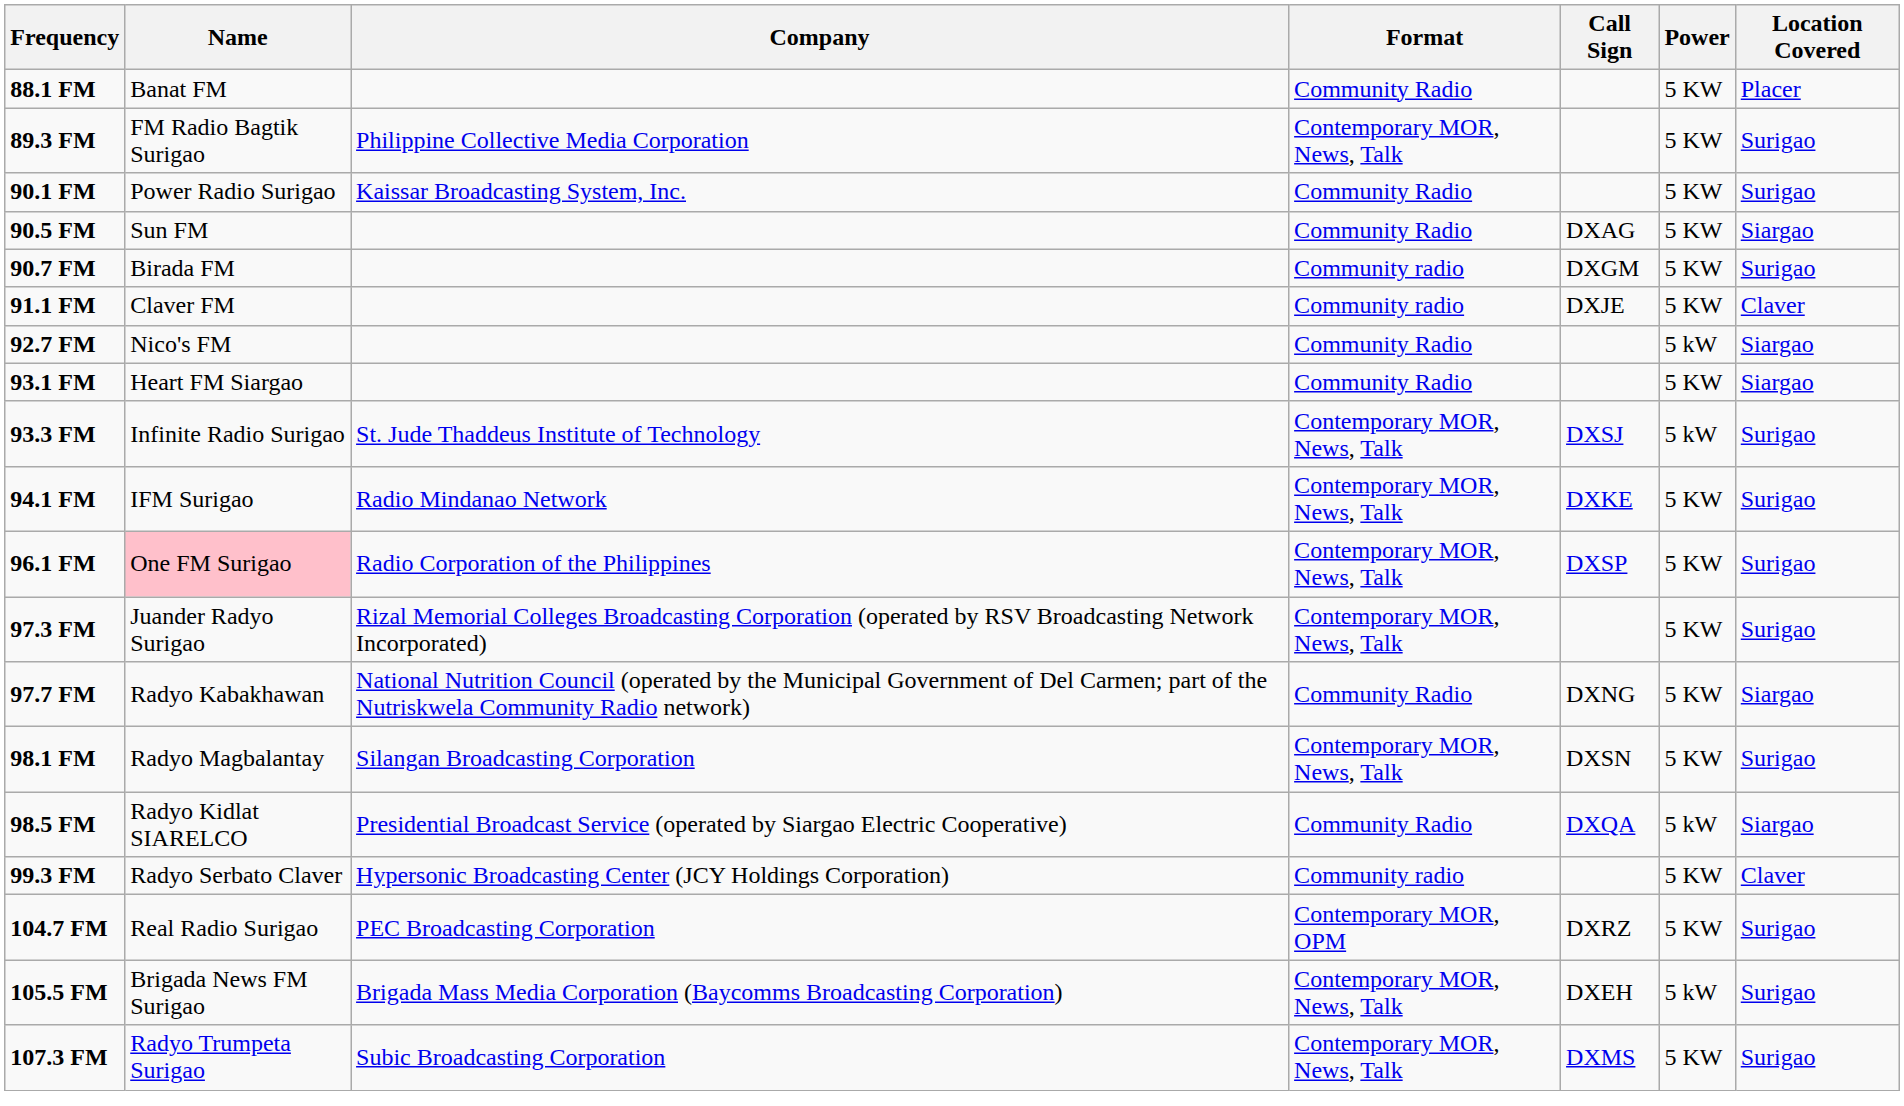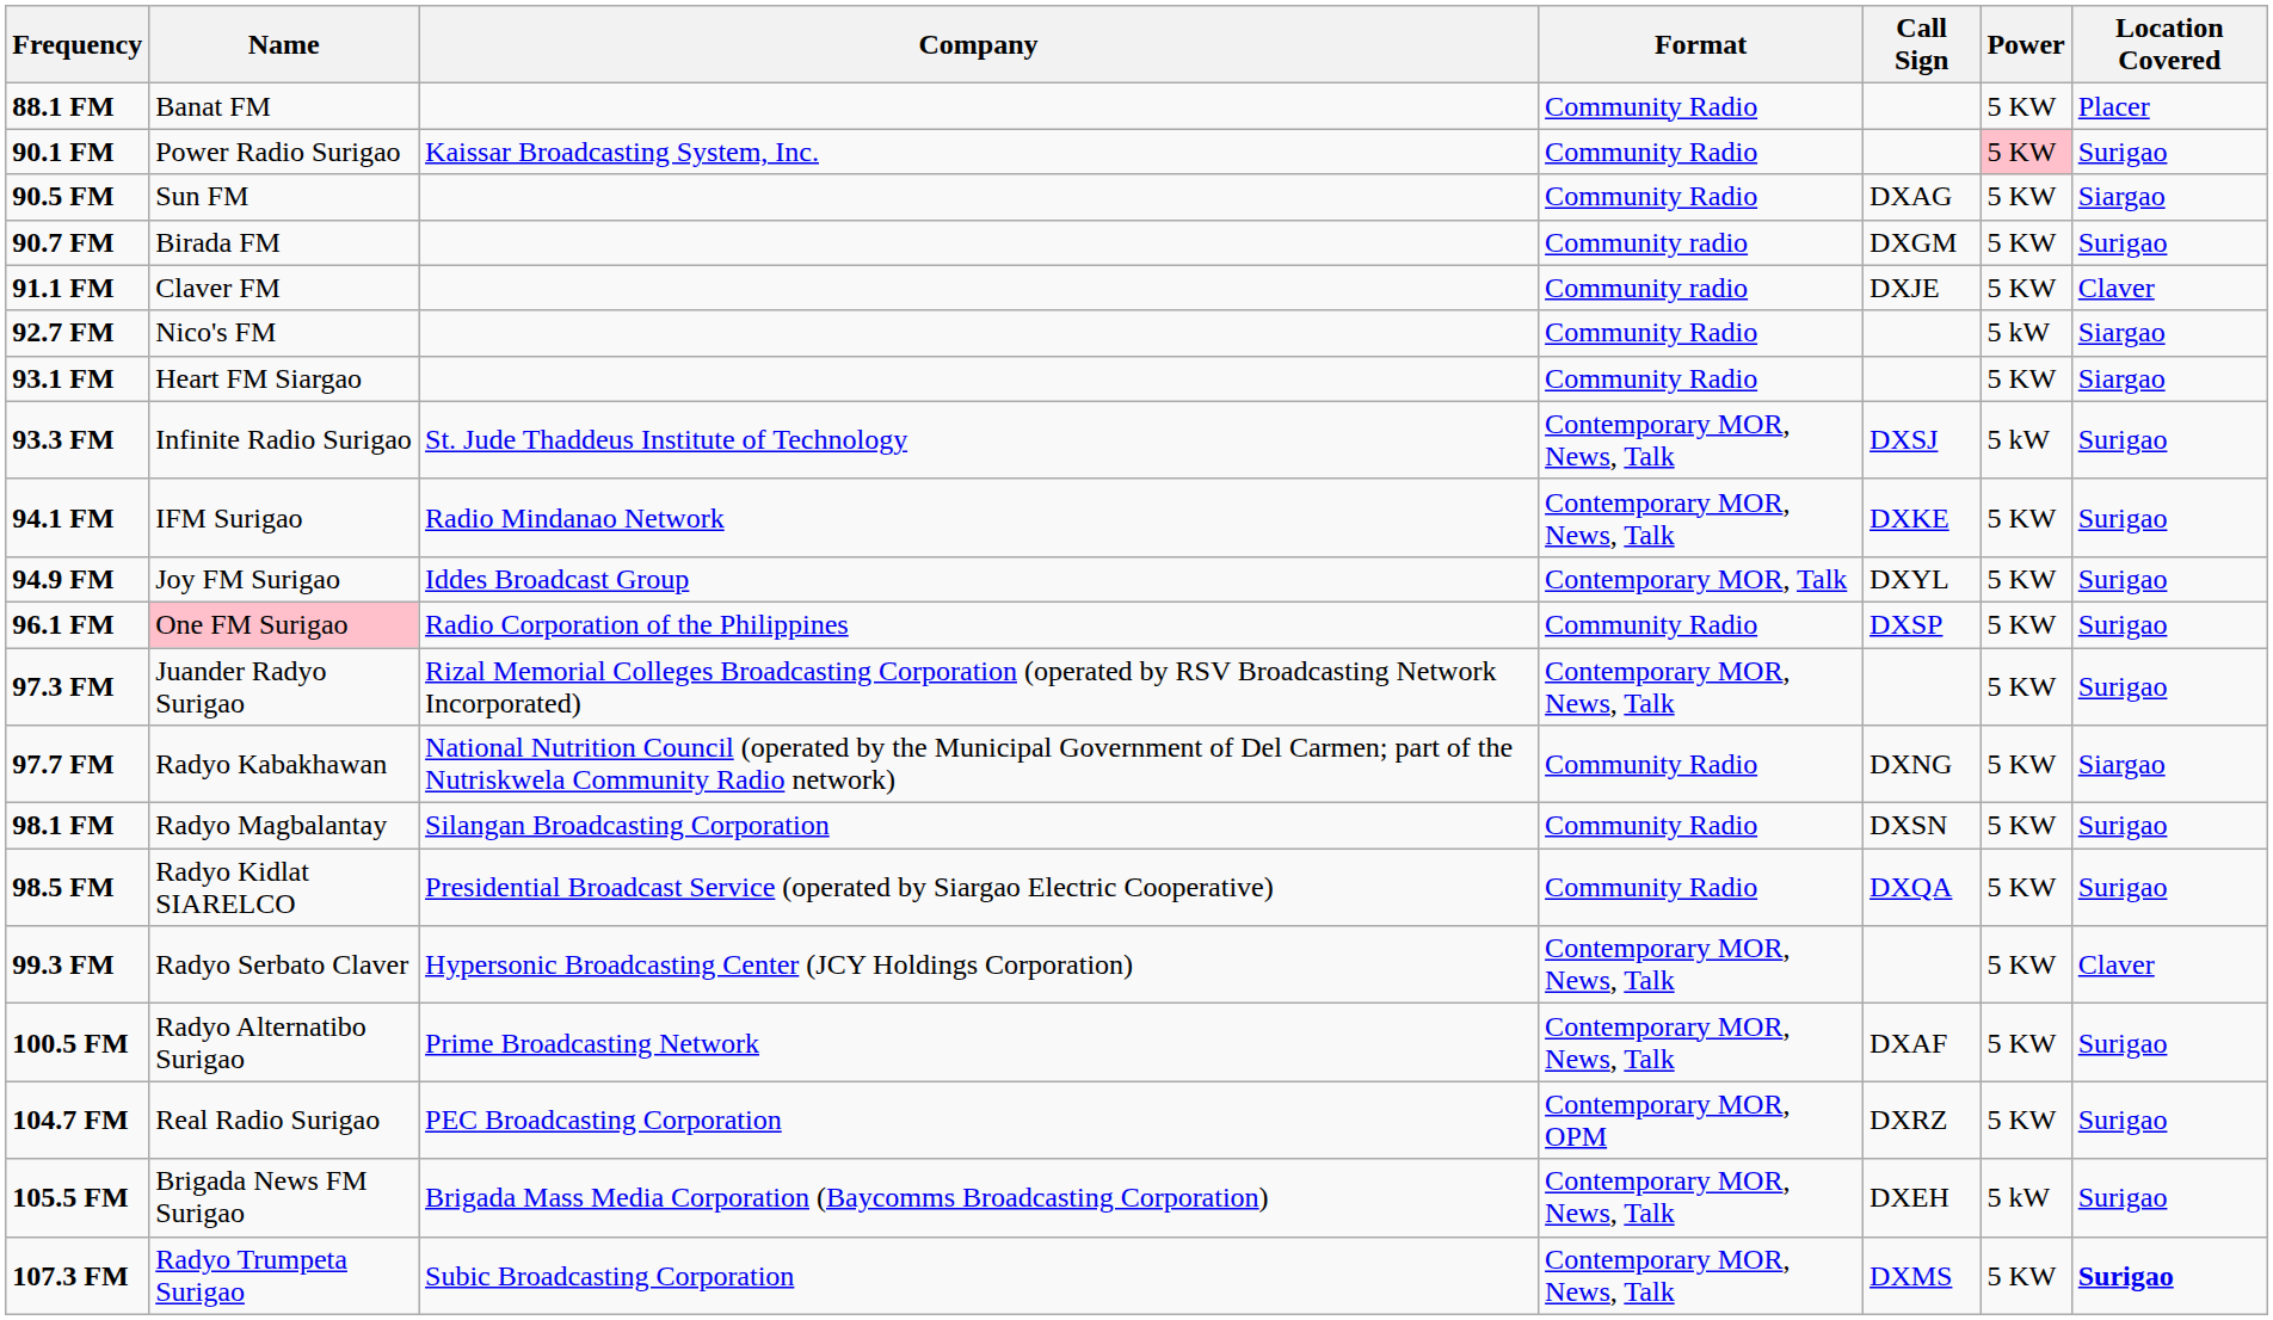 <table class="sortable wikitable" style="width:100%">
 <tr>
 <th>Frequency</th>
 <th>Name</th>
 <th>Company</th>
 <th>Format</th>
 <th>Call Sign</th>
 <th>Power</th>
 <th>Location Covered</th>
 </tr>
 <tr>
 <td><strong>88.1 FM</strong></td>
 <td>Banat FM</td>
 <td></td>
 <td><a href='#'>Community Radio</a></td>
 <td></td>
 <td>5 KW</td>
 <td><a href='#'>Placer</a></td>
 </tr>
 <tr>
-<td><strong>89.3 FM</strong></td>
-<td>FM Radio Bagtik Surigao</td>
-<td><a href='#'>Philippine Collective Media Corporation</a></td>
-<td><a href='#'>Contemporary MOR</a>, <a href='#'>News</a>, <a href='#'>Talk</a></td>
-<td></td>
-<td>5 KW</td>
-<td><a href='#'>Surigao</a></td>
-</tr>
-<tr>
 <td><strong>90.1 FM</strong></td>
 <td>Power Radio Surigao</td>
 <td><a href='#'>Kaissar Broadcasting System, Inc.</a></td>
 <td><a href='#'>Community Radio</a></td>
 <td></td>
-<td>5 KW</td>
+<td style="background: pink;">5 KW</td>
 <td><a href='#'>Surigao</a></td>
 </tr>
 <tr>
 <td><strong>90.5 FM</strong></td>
 <td>Sun FM</td>
 <td></td>
 <td><a href='#'>Community Radio</a></td>
 <td>DXAG</td>
 <td>5 KW</td>
 <td><a href='#'>Siargao</a></td>
 </tr>
 <tr>
 <td><strong>90.7 FM</strong></td>
 <td>Birada FM</td>
 <td></td>
 <td><a href='#'>Community radio</a></td>
 <td>DXGM</td>
 <td>5 KW</td>
 <td><a href='#'>Surigao</a></td>
 </tr>
 <tr>
 <td><strong>91.1 FM</strong></td>
 <td>Claver FM</td>
 <td></td>
 <td><a href='#'>Community radio</a></td>
 <td>DXJE</td>
 <td>5 KW</td>
 <td><a href='#'>Claver</a></td>
 </tr>
 <tr>
 <td><strong>92.7 FM</strong></td>
 <td>Nico's FM</td>
 <td></td>
 <td><a href='#'>Community Radio</a></td>
 <td></td>
 <td>5 kW</td>
 <td><a href='#'>Siargao</a></td>
 </tr>
 <tr>
 <td><strong>93.1 FM</strong></td>
 <td>Heart FM Siargao</td>
 <td></td>
 <td><a href='#'>Community Radio</a></td>
 <td></td>
 <td>5 KW</td>
 <td><a href='#'>Siargao</a></td>
 </tr>
 <tr>
 <td><strong>93.3 FM</strong></td>
 <td>Infinite Radio Surigao</td>
 <td><a href='#'>St. Jude Thaddeus Institute of Technology</a></td>
 <td><a href='#'>Contemporary MOR</a>, <a href='#'>News</a>, <a href='#'>Talk</a></td>
 <td><a href='#'>DXSJ</a></td>
 <td>5 kW</td>
 <td><a href='#'>Surigao</a></td>
 </tr>
 <tr>
 <td><strong>94.1 FM</strong></td>
 <td>IFM Surigao</td>
 <td><a href='#'>Radio Mindanao Network</a></td>
 <td><a href='#'>Contemporary MOR</a>, <a href='#'>News</a>, <a href='#'>Talk</a></td>
 <td><a href='#'>DXKE</a></td>
 <td>5 KW</td>
 <td><a href='#'>Surigao</a></td>
 </tr>
 <tr>
+<td><strong>94.9 FM</strong></td>
+<td>Joy FM Surigao</td>
+<td><a href='#'>Iddes Broadcast Group</a></td>
+<td><a href='#'>Contemporary MOR</a>, <a href='#'>Talk</a></td>
+<td>DXYL</td>
+<td>5 KW</td>
+<td><a href='#'>Surigao</a></td>
+</tr>
+<tr>
 <td><strong>96.1 FM</strong></td>
 <td style="background: pink;">One FM Surigao</td>
 <td><a href='#'>Radio Corporation of the Philippines</a></td>
-<td><a href='#'>Contemporary MOR</a>, <a href='#'>News</a>, <a href='#'>Talk</a></td>
+<td><a href='#'>Community Radio</a></td>
 <td><a href='#'>DXSP</a></td>
 <td>5 KW</td>
 <td><a href='#'>Surigao</a></td>
 </tr>
 <tr>
 <td><strong>97.3 FM</strong></td>
 <td>Juander Radyo Surigao</td>
 <td><a href='#'>Rizal Memorial Colleges Broadcasting Corporation</a> (operated by RSV Broadcasting Network Incorporated)</td>
 <td><a href='#'>Contemporary MOR</a>, <a href='#'>News</a>, <a href='#'>Talk</a></td>
 <td></td>
 <td>5 KW</td>
 <td><a href='#'>Surigao</a></td>
 </tr>
 <tr>
 <td><strong>97.7 FM</strong></td>
 <td>Radyo Kabakhawan</td>
 <td><a href='#'>National Nutrition Council</a> (operated by the Municipal Government of Del Carmen; part of the <a href='#'>Nutriskwela Community Radio</a> network)</td>
 <td><a href='#'>Community Radio</a></td>
 <td>DXNG</td>
 <td>5 KW</td>
 <td><a href='#'>Siargao</a></td>
 </tr>
 <tr>
 <td><strong>98.1 FM</strong></td>
 <td>Radyo Magbalantay</td>
 <td><a href='#'>Silangan Broadcasting Corporation</a></td>
-<td><a href='#'>Contemporary MOR</a>, <a href='#'>News</a>, <a href='#'>Talk</a></td>
+<td><a href='#'>Community Radio</a></td>
 <td>DXSN</td>
 <td>5 KW</td>
 <td><a href='#'>Surigao</a></td>
 </tr>
 <tr>
 <td><strong>98.5 FM</strong></td>
 <td>Radyo Kidlat SIARELCO</td>
 <td><a href='#'>Presidential Broadcast Service</a> (operated by Siargao Electric Cooperative)</td>
 <td><a href='#'>Community Radio</a></td>
 <td><a href='#'>DXQA</a></td>
-<td>5 kW</td>
-<td><a href='#'>Siargao</a></td>
+<td>5 KW</td>
+<td><a href='#'>Surigao</a></td>
 </tr>
 <tr>
 <td><strong>99.3 FM</strong></td>
 <td>Radyo Serbato Claver</td>
 <td><a href='#'>Hypersonic Broadcasting Center</a> (JCY Holdings Corporation)</td>
-<td><a href='#'>Community radio</a></td>
+<td><a href='#'>Contemporary MOR</a>, <a href='#'>News</a>, <a href='#'>Talk</a></td>
 <td></td>
 <td>5 KW</td>
 <td><a href='#'>Claver</a></td>
+</tr>
+<tr>
+<td><strong>100.5 FM</strong></td>
+<td>Radyo Alternatibo Surigao</td>
+<td><a href='#'>Prime Broadcasting Network</a></td>
+<td><a href='#'>Contemporary MOR</a>, <a href='#'>News</a>, <a href='#'>Talk</a></td>
+<td>DXAF</td>
+<td>5 KW</td>
+<td><a href='#'>Surigao</a></td>
 </tr>
 <tr>
 <td><strong>104.7 FM</strong></td>
 <td>Real Radio Surigao</td>
 <td><a href='#'>PEC Broadcasting Corporation</a></td>
 <td><a href='#'>Contemporary MOR</a>, <a href='#'>OPM</a></td>
 <td>DXRZ</td>
 <td>5 KW</td>
 <td><a href='#'>Surigao</a></td>
 </tr>
 <tr>
 <td><strong>105.5 FM</strong></td>
 <td>Brigada News FM Surigao</td>
 <td><a href='#'>Brigada Mass Media Corporation</a> (<a href='#'>Baycomms Broadcasting Corporation</a>)</td>
 <td><a href='#'>Contemporary MOR</a>, <a href='#'>News</a>, <a href='#'>Talk</a></td>
 <td>DXEH</td>
 <td>5 kW</td>
 <td><a href='#'>Surigao</a></td>
 </tr>
 <tr>
 <td><strong>107.3 FM</strong></td>
 <td><a href='#'>Radyo Trumpeta Surigao</a></td>
 <td><a href='#'>Subic Broadcasting Corporation</a></td>
 <td><a href='#'>Contemporary MOR</a>, <a href='#'>News</a>, <a href='#'>Talk</a></td>
 <td><a href='#'>DXMS</a></td>
 <td>5 KW</td>
-<td><a href='#'>Surigao</a></td>
+<td><strong><a href='#'>Surigao</a></strong></td>
 </tr>
 </table>
